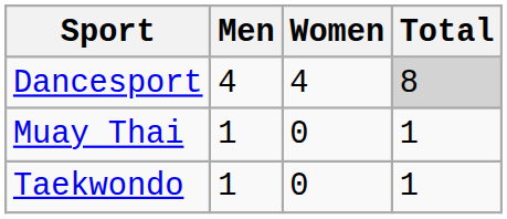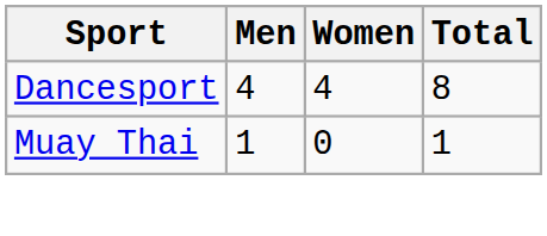 <table class="wikitable sortable">
 <tr>
 <th>Sport</th>
 <th>Men</th>
 <th>Women</th>
 <th>Total</th>
 </tr>
 <tr>
 <td><a href='#'>Dancesport</a></td>
 <td>4</td>
 <td>4</td>
-<td style="background: lightgrey;">8</td>
+<td>8</td>
 </tr>
 <tr>
 <td><a href='#'>Muay Thai</a></td>
 <td>1</td>
 <td>0</td>
 <td>1</td>
 </tr>
-<tr>
-<td><a href='#'>Taekwondo</a></td>
-<td>1</td>
-<td>0</td>
-<td>1</td>
-</tr>
 </table>
